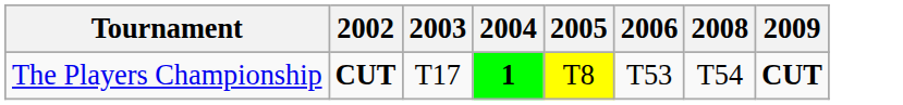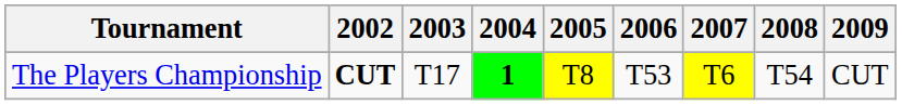 <table class="wikitable" style="font-size:95%;text-align:center;">
 <tr>
 <th>Tournament</th>
 <th>2002</th>
 <th>2003</th>
 <th>2004</th>
 <th>2005</th>
 <th>2006</th>
+<th>2007</th>
 <th>2008</th>
 <th>2009</th>
 </tr>
 <tr>
 <td align=left><a href='#'>The Players Championship</a></td>
 <td><strong>CUT</strong></td>
 <td>T17</td>
 <td style="background:lime;"><strong>1</strong></td>
 <td style="background:yellow;">T8</td>
 <td>T53</td>
+<td style="background:yellow;">T6</td>
 <td>T54</td>
-<td><strong>CUT</strong></td>
+<td>CUT</td>
 </tr>
 </table>
